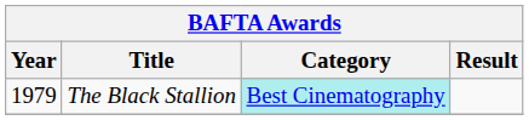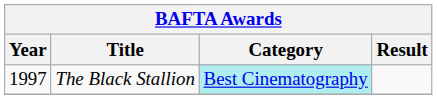 <table class="wikitable">
 <tr>
 <th colspan=4><a href='#'>BAFTA Awards</a></th>
 </tr>
 <tr>
 <th>Year</th>
 <th>Title</th>
 <th>Category</th>
 <th>Result</th>
 </tr>
 <tr>
-<td>1979</td>
+<td>1997</td>
 <td><em>The Black Stallion</em></td>
 <td style="background: paleturquoise;"><a href='#'>Best Cinematography</a></td>
 <td></td>
 </tr>
 <tr>
 </tr>
 </table>
